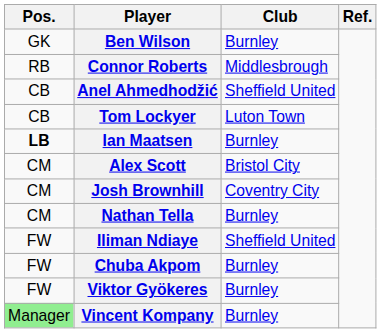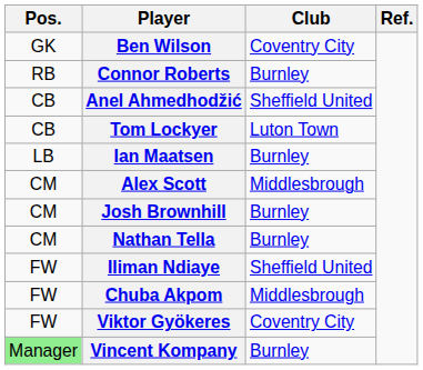 <table class="wikitable plainrowheaders" style="text-align: left">
 <tr>
 <th scope="col">Pos.</th>
 <th scope="col">Player</th>
 <th scope="col">Club</th>
 <th>Ref.</th>
 </tr>
 <tr>
 <td style="text-align:center">GK</td>
 <th scope="row"> <a href='#'>Ben Wilson</a></th>
-<td><a href='#'>Burnley</a></td>
+<td><a href='#'>Coventry City</a></td>
 <td rowspan="12"></td>
 </tr>
 <tr>
 <td style="text-align:center">RB</td>
 <th scope="row"> <a href='#'>Connor Roberts</a></th>
-<td><a href='#'>Middlesbrough</a></td>
+<td><a href='#'>Burnley</a></td>
 </tr>
 <tr>
 <td style="text-align:center">CB</td>
 <th scope="row"> <a href='#'>Anel Ahmedhodžić</a></th>
 <td><a href='#'>Sheffield United</a></td>
 </tr>
 <tr>
 <td style="text-align:center">CB</td>
 <th scope="row"> <a href='#'>Tom Lockyer</a></th>
 <td><a href='#'>Luton Town</a></td>
 </tr>
 <tr>
-<td style="text-align:center"><strong>LB</strong></td>
+<td style="text-align:center">LB</td>
 <th scope="row"> <a href='#'>Ian Maatsen</a></th>
 <td><a href='#'>Burnley</a></td>
 </tr>
 <tr>
 <td style="text-align:center">CM</td>
 <th scope="row"> <a href='#'>Alex Scott</a></th>
-<td><a href='#'>Bristol City</a></td>
+<td><a href='#'>Middlesbrough</a></td>
 </tr>
 <tr>
 <td style="text-align:center">CM</td>
 <th scope="row"> <a href='#'>Josh Brownhill</a></th>
-<td><a href='#'>Coventry City</a></td>
+<td><a href='#'>Burnley</a></td>
 </tr>
 <tr>
 <td style="text-align:center">CM</td>
 <th scope="row"> <a href='#'>Nathan Tella</a></th>
 <td><a href='#'>Burnley</a></td>
 </tr>
 <tr>
 <td style="text-align:center">FW</td>
 <th scope="row"> <a href='#'>Iliman Ndiaye</a></th>
 <td><a href='#'>Sheffield United</a></td>
 </tr>
 <tr>
 <td style="text-align:center">FW</td>
 <th scope="row"> <a href='#'>Chuba Akpom</a></th>
-<td><a href='#'>Burnley</a></td>
+<td><a href='#'>Middlesbrough</a></td>
 </tr>
 <tr>
 <td style="text-align:center">FW</td>
 <th scope="row"> <a href='#'>Viktor Gyökeres</a></th>
-<td><a href='#'>Burnley</a></td>
+<td><a href='#'>Coventry City</a></td>
 </tr>
 <tr>
 <td style="background: lightgreen; text-align:center">Manager</td>
 <th scope="row"> <a href='#'>Vincent Kompany</a></th>
 <td><a href='#'>Burnley</a></td>
 </tr>
 </table>
